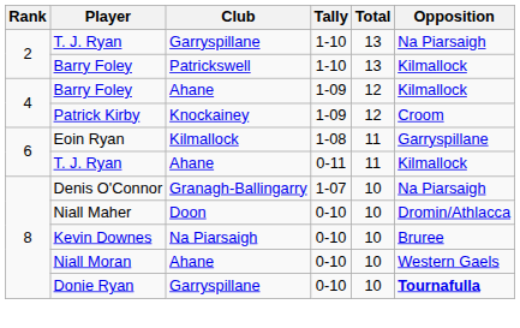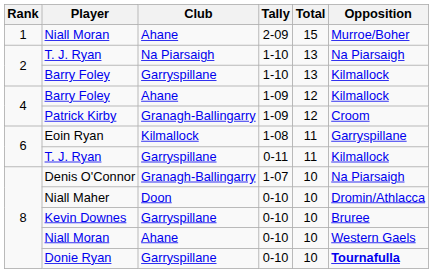 <table class="wikitable">
 <tr>
 <th>Rank</th>
 <th>Player</th>
 <th>Club</th>
 <th>Tally</th>
 <th>Total</th>
 <th>Opposition</th>
 </tr>
 <tr>
+<td rowspan="1" style="text-align:center;">1</td>
+<td><a href='#'>Niall Moran</a></td>
+<td><a href='#'>Ahane</a></td>
+<td align=center>2-09</td>
+<td align=center>15</td>
+<td><a href='#'>Murroe/Boher</a></td>
+</tr>
+<tr>
 <td rowspan="2" style="text-align:center;">2</td>
 <td><a href='#'>T. J. Ryan</a></td>
-<td><a href='#'>Garryspillane</a></td>
+<td><a href='#'>Na Piarsaigh</a></td>
 <td align=center>1-10</td>
 <td align=center>13</td>
 <td><a href='#'>Na Piarsaigh</a></td>
 </tr>
 <tr>
 <td><a href='#'>Barry Foley</a></td>
-<td><a href='#'>Patrickswell</a></td>
+<td><a href='#'>Garryspillane</a></td>
 <td align=center>1-10</td>
 <td align=center>13</td>
 <td><a href='#'>Kilmallock</a></td>
 </tr>
 <tr>
 <td rowspan="2" style="text-align:center;">4</td>
 <td><a href='#'>Barry Foley</a></td>
 <td><a href='#'>Ahane</a></td>
 <td align=center>1-09</td>
 <td align=center>12</td>
 <td><a href='#'>Kilmallock</a></td>
 </tr>
 <tr>
 <td><a href='#'>Patrick Kirby</a></td>
-<td><a href='#'>Knockainey</a></td>
+<td><a href='#'>Granagh-Ballingarry</a></td>
 <td align=center>1-09</td>
 <td align=center>12</td>
 <td><a href='#'>Croom</a></td>
 </tr>
 <tr>
 <td rowspan="2" style="text-align:center;">6</td>
 <td>Eoin Ryan</td>
 <td><a href='#'>Kilmallock</a></td>
 <td align=center>1-08</td>
 <td align=center>11</td>
 <td><a href='#'>Garryspillane</a></td>
 </tr>
 <tr>
 <td><a href='#'>T. J. Ryan</a></td>
-<td><a href='#'>Ahane</a></td>
+<td><a href='#'>Garryspillane</a></td>
 <td align=center>0-11</td>
 <td align=center>11</td>
 <td><a href='#'>Kilmallock</a></td>
 </tr>
 <tr>
 <td rowspan="5" style="text-align:center;">8</td>
 <td>Denis O'Connor</td>
 <td><a href='#'>Granagh-Ballingarry</a></td>
 <td align=center>1-07</td>
 <td align=center>10</td>
 <td><a href='#'>Na Piarsaigh</a></td>
 </tr>
 <tr>
 <td>Niall Maher</td>
 <td><a href='#'>Doon</a></td>
 <td align=center>0-10</td>
 <td align=center>10</td>
 <td><a href='#'>Dromin/Athlacca</a></td>
 </tr>
 <tr>
 <td><a href='#'>Kevin Downes</a></td>
-<td><a href='#'>Na Piarsaigh</a></td>
+<td><a href='#'>Garryspillane</a></td>
 <td align=center>0-10</td>
 <td align=center>10</td>
 <td><a href='#'>Bruree</a></td>
 </tr>
 <tr>
 <td><a href='#'>Niall Moran</a></td>
 <td><a href='#'>Ahane</a></td>
 <td align=center>0-10</td>
 <td align=center>10</td>
 <td><a href='#'>Western Gaels</a></td>
 </tr>
 <tr>
 <td><a href='#'>Donie Ryan</a></td>
 <td><a href='#'>Garryspillane</a></td>
 <td align=center>0-10</td>
 <td align=center>10</td>
 <td><strong><a href='#'>Tournafulla</a></strong></td>
 </tr>
 </table>
